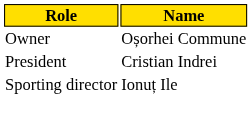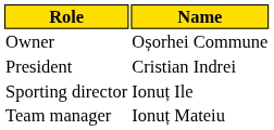 <table class="toccolours">
 <tr>
 <th style="background:#FFDF00;color:#000000;border:1px solid #000000;">Role</th>
 <th style="background:#FFDF00;color:#000000;border:1px solid #000000;">Name</th>
 </tr>
 <tr>
 <td>Owner</td>
 <td> Oșorhei Commune</td>
 </tr>
 <tr>
 <td>President</td>
 <td> Cristian Indrei</td>
 </tr>
 <tr>
 <td>Sporting director</td>
 <td> Ionuț Ile</td>
 </tr>
+<tr>
+<td>Team manager</td>
+<td> Ionuț Mateiu</td>
+</tr>
 </table>
